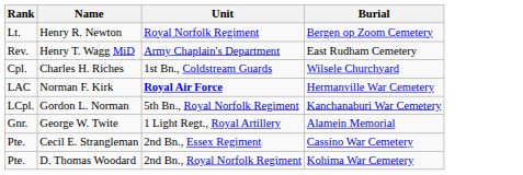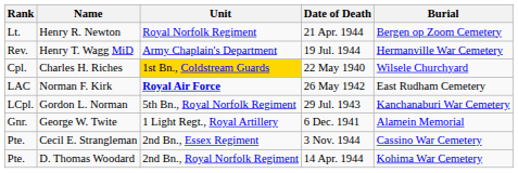 <table class="wikitable">
 <tr>
 <th>Rank</th>
 <th>Name</th>
 <th>Unit</th>
+<th>Date of Death</th>
 <th>Burial</th>
 </tr>
 <tr>
 <td>Lt.</td>
 <td>Henry R. Newton</td>
 <td><a href='#'>Royal Norfolk Regiment</a></td>
+<td>21 Apr. 1944</td>
 <td><a href='#'>Bergen op Zoom Cemetery</a></td>
 </tr>
 <tr>
 <td>Rev.</td>
 <td>Henry T. Wagg <a href='#'>MiD</a></td>
 <td><a href='#'>Army Chaplain's Department</a></td>
-<td>East Rudham Cemetery</td>
+<td>19 Jul. 1944</td>
+<td><a href='#'>Hermanville War Cemetery</a></td>
 </tr>
 <tr>
 <td>Cpl.</td>
 <td>Charles H. Riches</td>
-<td>1st Bn., <a href='#'>Coldstream Guards</a></td>
+<td style="background: gold;">1st Bn., <a href='#'>Coldstream Guards</a></td>
+<td>22 May 1940</td>
 <td><a href='#'>Wilsele Churchyard</a></td>
 </tr>
 <tr>
 <td>LAC</td>
 <td>Norman F. Kirk</td>
 <td><strong><a href='#'>Royal Air Force</a></strong></td>
-<td><a href='#'>Hermanville War Cemetery</a></td>
+<td>26 May 1942</td>
+<td>East Rudham Cemetery</td>
 </tr>
 <tr>
 <td>LCpl.</td>
 <td>Gordon L. Norman</td>
 <td>5th Bn., <a href='#'>Royal Norfolk Regiment</a></td>
+<td>29 Jul. 1943</td>
 <td><a href='#'>Kanchanaburi War Cemetery</a></td>
 </tr>
 <tr>
 <td>Gnr.</td>
 <td>George W. Twite</td>
 <td>1 Light Regt., <a href='#'>Royal Artillery</a></td>
+<td>6 Dec. 1941</td>
 <td><a href='#'>Alamein Memorial</a></td>
 </tr>
 <tr>
 <td>Pte.</td>
 <td>Cecil E. Strangleman</td>
 <td>2nd Bn., <a href='#'>Essex Regiment</a></td>
+<td>3 Nov. 1944</td>
 <td><a href='#'>Cassino War Cemetery</a></td>
 </tr>
 <tr>
 <td>Pte.</td>
 <td>D. Thomas Woodard</td>
 <td>2nd Bn., <a href='#'>Royal Norfolk Regiment</a></td>
+<td>14 Apr. 1944</td>
 <td><a href='#'>Kohima War Cemetery</a></td>
 </tr>
 </table>
